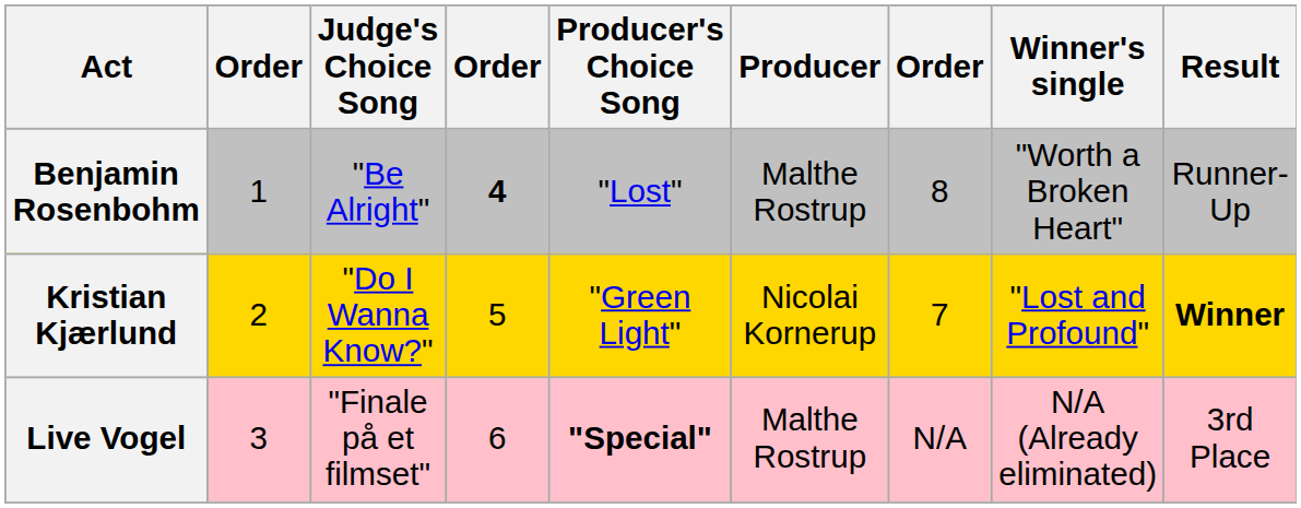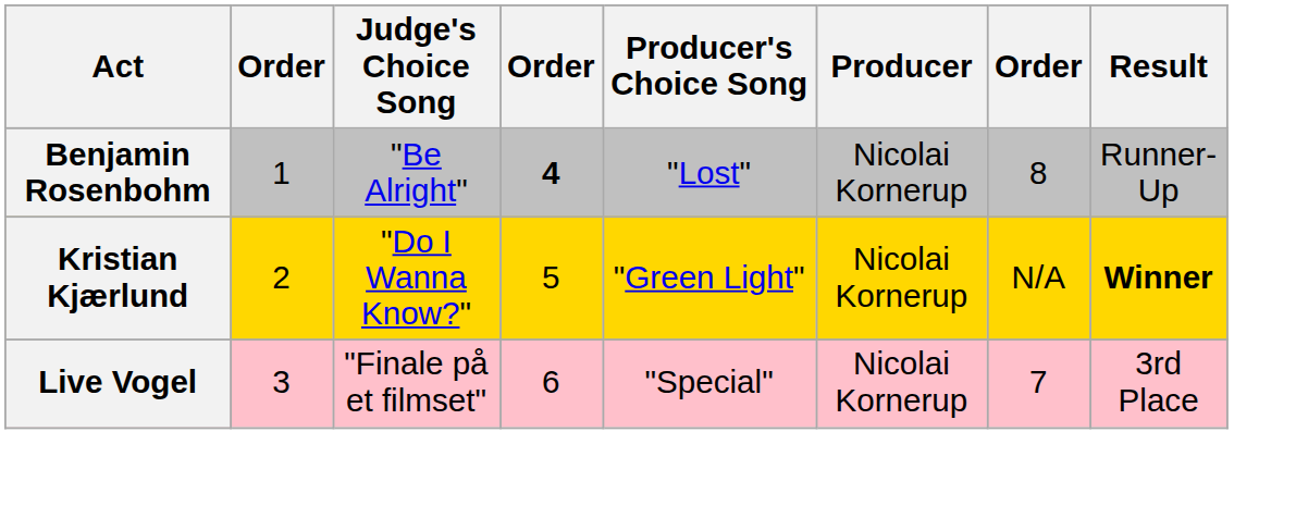 <table class="wikitable plainrowheaders" style="text-align:center;">
 <tr>
 <th>Act</th>
 <th>Order</th>
 <th>Judge's Choice Song</th>
 <th>Order</th>
 <th>Producer's Choice Song</th>
 <th>Producer</th>
 <th>Order</th>
-<th>Winner's single</th>
 <th>Result</th>
 </tr>
 <tr bgcolor="silver">
 <th scope="row">Benjamin Rosenbohm</th>
 <td>1</td>
 <td>"<a href='#'>Be Alright</a>"</td>
 <td><strong>4</strong></td>
 <td>"<a href='#'>Lost</a>"</td>
-<td>Malthe Rostrup</td>
+<td>Nicolai Kornerup</td>
 <td>8</td>
-<td>"Worth a Broken Heart"</td>
 <td>Runner-Up</td>
 </tr>
 <tr bgcolor="gold">
 <th scope="row">Kristian Kjærlund</th>
 <td>2</td>
 <td>"<a href='#'>Do I Wanna Know?</a>"</td>
 <td>5</td>
 <td>"<a href='#'>Green Light</a>"</td>
 <td>Nicolai Kornerup</td>
-<td>7</td>
-<td>"<a href='#'>Lost and Profound</a>"</td>
+<td>N/A</td>
 <td><strong>Winner</strong></td>
 </tr>
 <tr bgcolor="pink">
 <th scope="row">Live Vogel</th>
 <td>3</td>
 <td>"Finale på et filmset"</td>
 <td>6</td>
-<td><strong>"Special"</strong></td>
-<td>Malthe Rostrup</td>
-<td>N/A</td>
-<td>N/A (Already eliminated)</td>
+<td>"Special"</td>
+<td>Nicolai Kornerup</td>
+<td>7</td>
 <td>3rd Place</td>
 </tr>
 </table>
